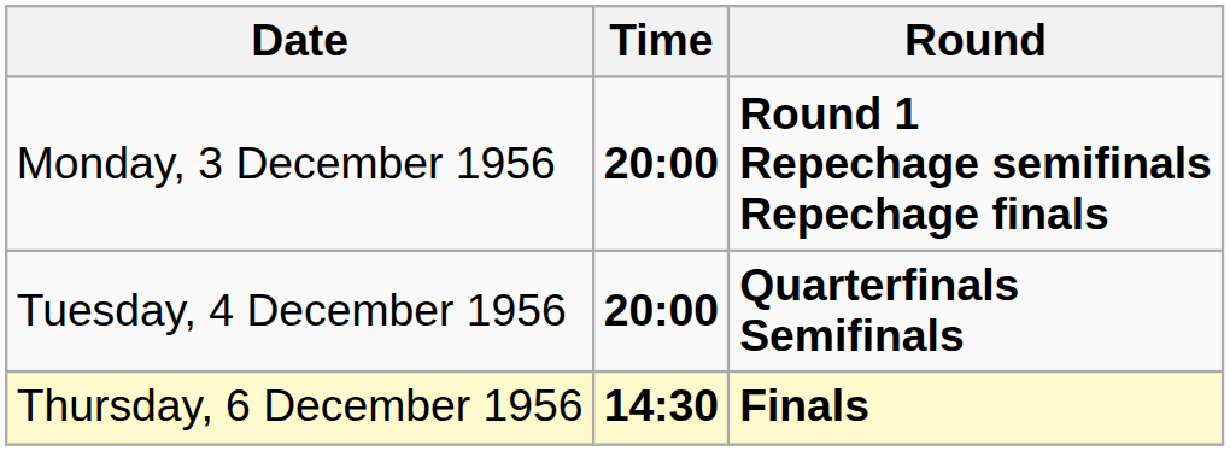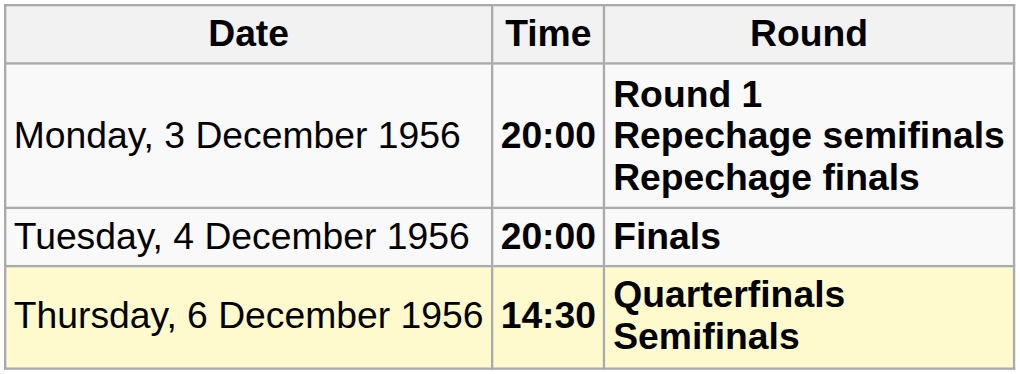 <table class="wikitable">
 <tr>
 <th>Date</th>
 <th>Time</th>
 <th>Round</th>
 </tr>
 <tr>
 <td>Monday, 3 December 1956</td>
 <td><strong>20:00</strong></td>
 <td><strong>Round 1</strong><br><strong>Repechage semifinals</strong><br><strong>Repechage finals</strong></td>
 </tr>
 <tr>
 <td>Tuesday, 4 December 1956</td>
 <td><strong>20:00</strong></td>
-<td><strong>Quarterfinals</strong><br><strong>Semifinals</strong></td>
+<td><strong>Finals</strong></td>
 </tr>
 <tr style=background:lemonchiffon>
 <td>Thursday, 6 December 1956</td>
 <td><strong>14:30</strong></td>
-<td><strong>Finals</strong></td>
+<td><strong>Quarterfinals</strong><br><strong>Semifinals</strong></td>
 </tr>
 </table>
